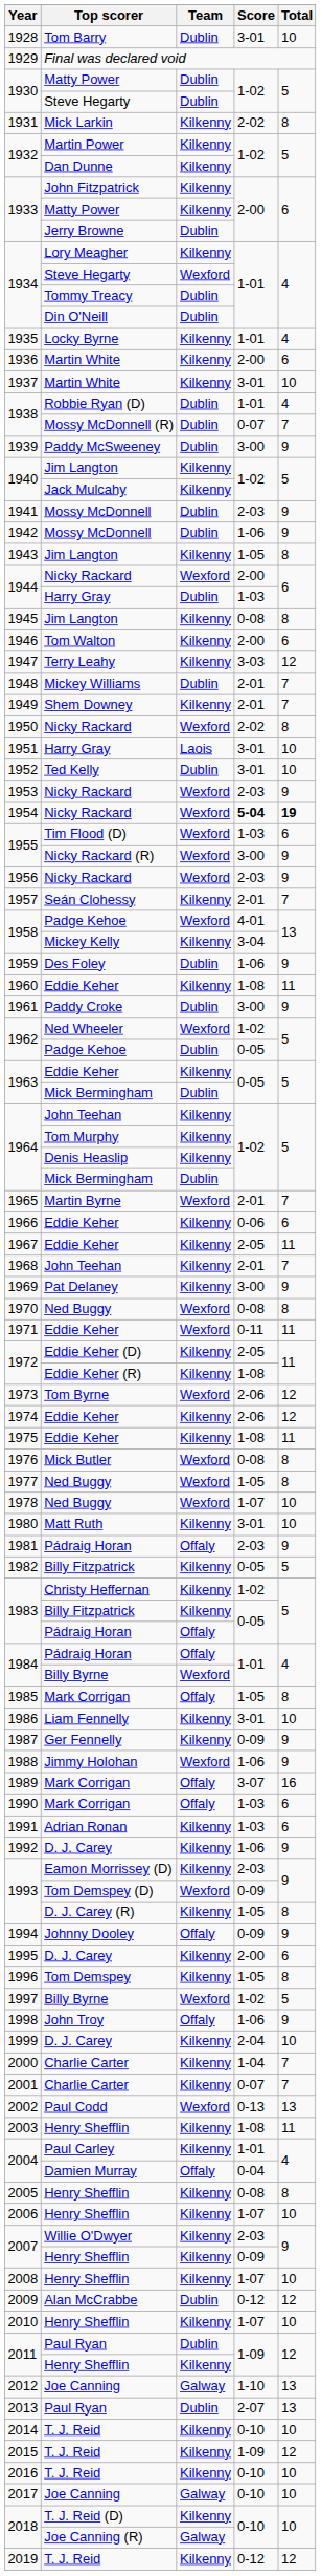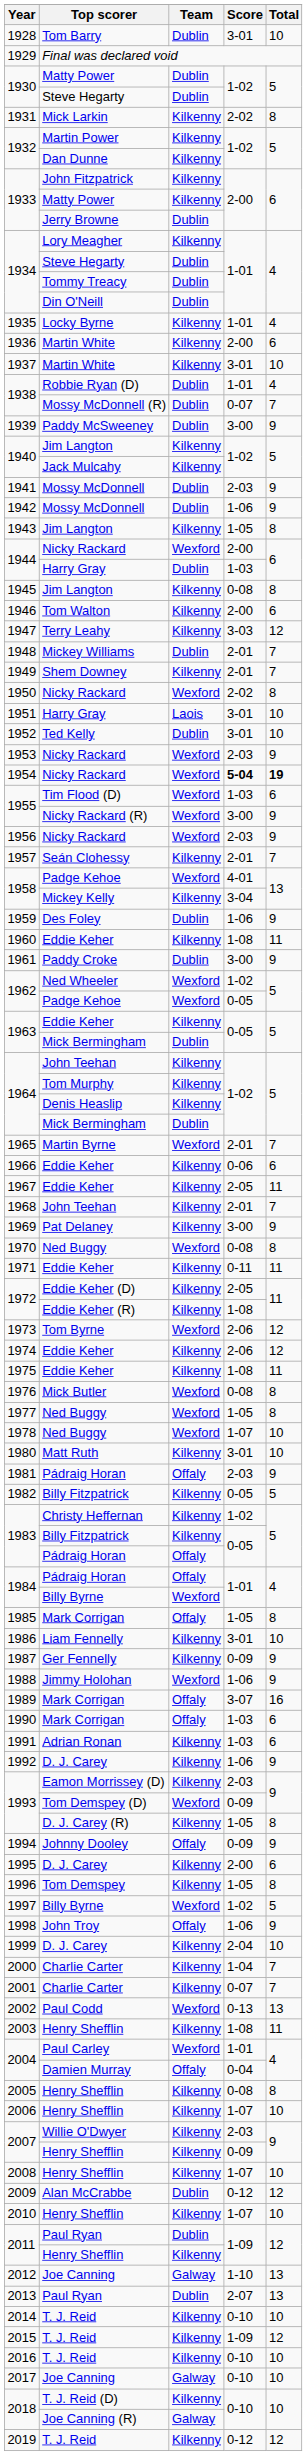 <table class="wikitable sortable">
 <tr>
 </tr>
 <tr>
 <th>Year</th>
 <th>Top scorer</th>
 <th>Team</th>
 <th>Score</th>
 <th>Total</th>
 </tr>
 <tr>
 <td>1928</td>
 <td style="text-align:left;"><a href='#'>Tom Barry</a></td>
 <td style="text-align:left;"><a href='#'>Dublin</a></td>
 <td>3-01</td>
 <td>10</td>
 </tr>
 <tr>
 <td>1929</td>
 <td colspan=4><em>Final was declared void</em></td>
 </tr>
 <tr>
 <td rowspan=2>1930</td>
 <td style="text-align:left;"><a href='#'>Matty Power</a></td>
 <td style="text-align:left;"><a href='#'>Dublin</a></td>
 <td rowspan=2>1-02</td>
 <td rowspan=2>5</td>
 </tr>
 <tr>
 <td style="text-align:left;">Steve Hegarty</td>
 <td style="text-align:left;"><a href='#'>Dublin</a></td>
 </tr>
 <tr>
 <td>1931</td>
 <td style="text-align:left;"><a href='#'>Mick Larkin</a></td>
 <td style="text-align:left;"><a href='#'>Kilkenny</a></td>
 <td>2-02</td>
 <td>8</td>
 </tr>
 <tr>
 <td rowspan=2>1932</td>
 <td style="text-align:left;"><a href='#'>Martin Power</a></td>
 <td style="text-align:left;"><a href='#'>Kilkenny</a></td>
 <td rowspan=2>1-02</td>
 <td rowspan=2>5</td>
 </tr>
 <tr>
 <td style="text-align:left;"><a href='#'>Dan Dunne</a></td>
 <td style="text-align:left;"><a href='#'>Kilkenny</a></td>
 </tr>
 <tr>
 <td rowspan=3>1933</td>
 <td style="text-align:left;"><a href='#'>John Fitzpatrick</a></td>
 <td style="text-align:left;"><a href='#'>Kilkenny</a></td>
 <td rowspan=3>2-00</td>
 <td rowspan=3>6</td>
 </tr>
 <tr>
 <td style="text-align:left;"><a href='#'>Matty Power</a></td>
 <td style="text-align:left;"><a href='#'>Kilkenny</a></td>
 </tr>
 <tr>
 <td style="text-align:left;"><a href='#'>Jerry Browne</a></td>
 <td style="text-align:left;"><a href='#'>Dublin</a></td>
 </tr>
 <tr>
 <td rowspan=4>1934</td>
 <td style="text-align:left;"><a href='#'>Lory Meagher</a></td>
 <td style="text-align:left;"><a href='#'>Kilkenny</a></td>
 <td rowspan=4>1-01</td>
 <td rowspan=4>4</td>
 </tr>
 <tr>
 <td style="text-align:left;"><a href='#'>Steve Hegarty</a></td>
-<td style="text-align:left;"><a href='#'>Wexford</a></td>
+<td style="text-align:left;"><a href='#'>Dublin</a></td>
 </tr>
 <tr>
 <td style="text-align:left;"><a href='#'>Tommy Treacy</a></td>
 <td style="text-align:left;"><a href='#'>Dublin</a></td>
 </tr>
 <tr>
 <td style="text-align:left;"><a href='#'>Din O'Neill</a></td>
 <td style="text-align:left;"><a href='#'>Dublin</a></td>
 </tr>
 <tr>
 <td>1935</td>
 <td style="text-align:left;"><a href='#'>Locky Byrne</a></td>
 <td style="text-align:left;"><a href='#'>Kilkenny</a></td>
 <td>1-01</td>
 <td>4</td>
 </tr>
 <tr>
 <td>1936</td>
 <td style="text-align:left;"><a href='#'>Martin White</a></td>
 <td style="text-align:left;"><a href='#'>Kilkenny</a></td>
 <td>2-00</td>
 <td>6</td>
 </tr>
 <tr>
 <td>1937</td>
 <td style="text-align:left;"><a href='#'>Martin White</a></td>
 <td style="text-align:left;"><a href='#'>Kilkenny</a></td>
 <td>3-01</td>
 <td>10</td>
 </tr>
 <tr>
 <td rowspan=2>1938</td>
 <td style="text-align:left;"><a href='#'>Robbie Ryan</a> (D)</td>
 <td style="text-align:left;"><a href='#'>Dublin</a></td>
 <td>1-01</td>
 <td>4</td>
 </tr>
 <tr>
 <td style="text-align:left;"><a href='#'>Mossy McDonnell</a> (R)</td>
 <td style="text-align:left;"><a href='#'>Dublin</a></td>
 <td>0-07</td>
 <td>7</td>
 </tr>
 <tr>
 <td>1939</td>
 <td style="text-align:left;"><a href='#'>Paddy McSweeney</a></td>
 <td style="text-align:left;"><a href='#'>Dublin</a></td>
 <td>3-00</td>
 <td>9</td>
 </tr>
 <tr>
 <td rowspan=2>1940</td>
 <td style="text-align:left;"><a href='#'>Jim Langton</a></td>
 <td style="text-align:left;"><a href='#'>Kilkenny</a></td>
 <td rowspan=2>1-02</td>
 <td rowspan=2>5</td>
 </tr>
 <tr>
 <td style="text-align:left;"><a href='#'>Jack Mulcahy</a></td>
 <td style="text-align:left;"><a href='#'>Kilkenny</a></td>
 </tr>
 <tr>
 <td>1941</td>
 <td style="text-align:left;"><a href='#'>Mossy McDonnell</a></td>
 <td style="text-align:left;"><a href='#'>Dublin</a></td>
 <td>2-03</td>
 <td>9</td>
 </tr>
 <tr>
 <td>1942</td>
 <td style="text-align:left;"><a href='#'>Mossy McDonnell</a></td>
 <td style="text-align:left;"><a href='#'>Dublin</a></td>
 <td>1-06</td>
 <td>9</td>
 </tr>
 <tr>
 <td>1943</td>
 <td style="text-align:left;"><a href='#'>Jim Langton</a></td>
 <td style="text-align:left;"><a href='#'>Kilkenny</a></td>
 <td>1-05</td>
 <td>8</td>
 </tr>
 <tr>
 <td rowspan=2>1944</td>
 <td style="text-align:left;"><a href='#'>Nicky Rackard</a></td>
 <td style="text-align:left;"><a href='#'>Wexford</a></td>
 <td>2-00</td>
 <td rowspan=2>6</td>
 </tr>
 <tr>
 <td style="text-align:left;"><a href='#'>Harry Gray</a></td>
 <td style="text-align:left;"><a href='#'>Dublin</a></td>
 <td>1-03</td>
 </tr>
 <tr>
 <td>1945</td>
 <td style="text-align:left;"><a href='#'>Jim Langton</a></td>
 <td style="text-align:left;"><a href='#'>Kilkenny</a></td>
 <td>0-08</td>
 <td>8</td>
 </tr>
 <tr>
 <td>1946</td>
 <td style="text-align:left;"><a href='#'>Tom Walton</a></td>
 <td style="text-align:left;"><a href='#'>Kilkenny</a></td>
 <td>2-00</td>
 <td>6</td>
 </tr>
 <tr>
 <td>1947</td>
 <td style="text-align:left;"><a href='#'>Terry Leahy</a></td>
 <td style="text-align:left;"><a href='#'>Kilkenny</a></td>
 <td>3-03</td>
 <td>12</td>
 </tr>
 <tr>
 <td>1948</td>
 <td style="text-align:left;"><a href='#'>Mickey Williams</a></td>
 <td style="text-align:left;"><a href='#'>Dublin</a></td>
 <td>2-01</td>
 <td>7</td>
 </tr>
 <tr>
 <td>1949</td>
 <td style="text-align:left;"><a href='#'>Shem Downey</a></td>
 <td style="text-align:left;"><a href='#'>Kilkenny</a></td>
 <td>2-01</td>
 <td>7</td>
 </tr>
 <tr>
 <td>1950</td>
 <td style="text-align:left;"><a href='#'>Nicky Rackard</a></td>
 <td style="text-align:left;"><a href='#'>Wexford</a></td>
 <td>2-02</td>
 <td>8</td>
 </tr>
 <tr>
 <td>1951</td>
 <td style="text-align:left;"><a href='#'>Harry Gray</a></td>
 <td style="text-align:left;"><a href='#'>Laois</a></td>
 <td>3-01</td>
 <td>10</td>
 </tr>
 <tr>
 <td>1952</td>
 <td style="text-align:left;"><a href='#'>Ted Kelly</a></td>
 <td style="text-align:left;"><a href='#'>Dublin</a></td>
 <td>3-01</td>
 <td>10</td>
 </tr>
 <tr>
 <td>1953</td>
 <td style="text-align:left;"><a href='#'>Nicky Rackard</a></td>
 <td style="text-align:left;"><a href='#'>Wexford</a></td>
 <td>2-03</td>
 <td>9</td>
 </tr>
 <tr>
 <td>1954</td>
 <td style="text-align:left;"><a href='#'>Nicky Rackard</a></td>
 <td style="text-align:left;"><a href='#'>Wexford</a></td>
 <td><strong>5-04</strong></td>
 <td><strong>19</strong></td>
 </tr>
 <tr>
 <td rowspan=2>1955</td>
 <td style="text-align:left;"><a href='#'>Tim Flood</a> (D)</td>
 <td style="text-align:left;"><a href='#'>Wexford</a></td>
 <td>1-03</td>
 <td>6</td>
 </tr>
 <tr>
 <td style="text-align:left;"><a href='#'>Nicky Rackard</a> (R)</td>
 <td style="text-align:left;"><a href='#'>Wexford</a></td>
 <td>3-00</td>
 <td>9</td>
 </tr>
 <tr>
 <td>1956</td>
 <td style="text-align:left;"><a href='#'>Nicky Rackard</a></td>
 <td style="text-align:left;"><a href='#'>Wexford</a></td>
 <td>2-03</td>
 <td>9</td>
 </tr>
 <tr>
 <td>1957</td>
 <td style="text-align:left;"><a href='#'>Seán Clohessy</a></td>
 <td style="text-align:left;"><a href='#'>Kilkenny</a></td>
 <td>2-01</td>
 <td>7</td>
 </tr>
 <tr>
 <td rowspan=2>1958</td>
 <td style="text-align:left;"><a href='#'>Padge Kehoe</a></td>
 <td style="text-align:left;"><a href='#'>Wexford</a></td>
 <td>4-01</td>
 <td rowspan=2>13</td>
 </tr>
 <tr>
 <td style="text-align:left;"><a href='#'>Mickey Kelly</a></td>
 <td style="text-align:left;"><a href='#'>Kilkenny</a></td>
 <td>3-04</td>
 </tr>
 <tr>
 <td>1959</td>
 <td style="text-align:left;"><a href='#'>Des Foley</a></td>
 <td style="text-align:left;"><a href='#'>Dublin</a></td>
 <td>1-06</td>
 <td>9</td>
 </tr>
 <tr>
 <td>1960</td>
 <td style="text-align:left;"><a href='#'>Eddie Keher</a></td>
 <td style="text-align:left;"><a href='#'>Kilkenny</a></td>
 <td>1-08</td>
 <td>11</td>
 </tr>
 <tr>
 <td>1961</td>
 <td style="text-align:left;"><a href='#'>Paddy Croke</a></td>
 <td style="text-align:left;"><a href='#'>Dublin</a></td>
 <td>3-00</td>
 <td>9</td>
 </tr>
 <tr>
 <td rowspan=2>1962</td>
 <td style="text-align:left;"><a href='#'>Ned Wheeler</a></td>
 <td style="text-align:left;"><a href='#'>Wexford</a></td>
 <td>1-02</td>
 <td rowspan=2>5</td>
 </tr>
 <tr>
 <td style="text-align:left;"><a href='#'>Padge Kehoe</a></td>
-<td style="text-align:left;"><a href='#'>Dublin</a></td>
+<td style="text-align:left;"><a href='#'>Wexford</a></td>
 <td>0-05</td>
 </tr>
 <tr>
 <td rowspan=2>1963</td>
 <td style="text-align:left;"><a href='#'>Eddie Keher</a></td>
 <td style="text-align:left;"><a href='#'>Kilkenny</a></td>
 <td rowspan=2>0-05</td>
 <td rowspan=2>5</td>
 </tr>
 <tr>
 <td style="text-align:left;"><a href='#'>Mick Bermingham</a></td>
 <td style="text-align:left;"><a href='#'>Dublin</a></td>
 </tr>
 <tr>
 <td rowspan=4>1964</td>
 <td style="text-align:left;"><a href='#'>John Teehan</a></td>
 <td style="text-align:left;"><a href='#'>Kilkenny</a></td>
 <td rowspan=4>1-02</td>
 <td rowspan=4>5</td>
 </tr>
 <tr>
 <td style="text-align:left;"><a href='#'>Tom Murphy</a></td>
 <td style="text-align:left;"><a href='#'>Kilkenny</a></td>
 </tr>
 <tr>
 <td style="text-align:left;"><a href='#'>Denis Heaslip</a></td>
 <td style="text-align:left;"><a href='#'>Kilkenny</a></td>
 </tr>
 <tr>
 <td style="text-align:left;"><a href='#'>Mick Bermingham</a></td>
 <td style="text-align:left;"><a href='#'>Dublin</a></td>
 </tr>
 <tr>
 <td>1965</td>
 <td style="text-align:left;"><a href='#'>Martin Byrne</a></td>
 <td style="text-align:left;"><a href='#'>Wexford</a></td>
 <td>2-01</td>
 <td>7</td>
 </tr>
 <tr>
 <td>1966</td>
 <td style="text-align:left;"><a href='#'>Eddie Keher</a></td>
 <td style="text-align:left;"><a href='#'>Kilkenny</a></td>
 <td>0-06</td>
 <td>6</td>
 </tr>
 <tr>
 <td>1967</td>
 <td style="text-align:left;"><a href='#'>Eddie Keher</a></td>
 <td style="text-align:left;"><a href='#'>Kilkenny</a></td>
 <td>2-05</td>
 <td>11</td>
 </tr>
 <tr>
 <td>1968</td>
 <td style="text-align:left;"><a href='#'>John Teehan</a></td>
 <td style="text-align:left;"><a href='#'>Kilkenny</a></td>
 <td>2-01</td>
 <td>7</td>
 </tr>
 <tr>
 <td>1969</td>
 <td style="text-align:left;"><a href='#'>Pat Delaney</a></td>
 <td style="text-align:left;"><a href='#'>Kilkenny</a></td>
 <td>3-00</td>
 <td>9</td>
 </tr>
 <tr>
 <td>1970</td>
 <td style="text-align:left;"><a href='#'>Ned Buggy</a></td>
 <td style="text-align:left;"><a href='#'>Wexford</a></td>
 <td>0-08</td>
 <td>8</td>
 </tr>
 <tr>
 <td>1971</td>
 <td style="text-align:left;"><a href='#'>Eddie Keher</a></td>
-<td style="text-align:left;"><a href='#'>Wexford</a></td>
+<td style="text-align:left;"><a href='#'>Kilkenny</a></td>
 <td>0-11</td>
 <td>11</td>
 </tr>
 <tr>
 <td rowspan=2>1972</td>
 <td style="text-align:left;"><a href='#'>Eddie Keher</a> (D)</td>
 <td style="text-align:left;"><a href='#'>Kilkenny</a></td>
 <td>2-05</td>
 <td rowspan=2>11</td>
 </tr>
 <tr>
 <td style="text-align:left;"><a href='#'>Eddie Keher</a> (R)</td>
 <td style="text-align:left;"><a href='#'>Kilkenny</a></td>
 <td>1-08</td>
 </tr>
 <tr>
 <td>1973</td>
 <td style="text-align:left;"><a href='#'>Tom Byrne</a></td>
 <td style="text-align:left;"><a href='#'>Wexford</a></td>
 <td>2-06</td>
 <td>12</td>
 </tr>
 <tr>
 <td>1974</td>
 <td style="text-align:left;"><a href='#'>Eddie Keher</a></td>
 <td style="text-align:left;"><a href='#'>Kilkenny</a></td>
 <td>2-06</td>
 <td>12</td>
 </tr>
 <tr>
 <td>1975</td>
 <td style="text-align:left;"><a href='#'>Eddie Keher</a></td>
 <td style="text-align:left;"><a href='#'>Kilkenny</a></td>
 <td>1-08</td>
 <td>11</td>
 </tr>
 <tr>
 <td>1976</td>
 <td style="text-align:left;"><a href='#'>Mick Butler</a></td>
 <td style="text-align:left;"><a href='#'>Wexford</a></td>
 <td>0-08</td>
 <td>8</td>
 </tr>
 <tr>
 <td>1977</td>
 <td style="text-align:left;"><a href='#'>Ned Buggy</a></td>
 <td style="text-align:left;"><a href='#'>Wexford</a></td>
 <td>1-05</td>
 <td>8</td>
 </tr>
 <tr>
 <td>1978</td>
 <td style="text-align:left;"><a href='#'>Ned Buggy</a></td>
 <td style="text-align:left;"><a href='#'>Wexford</a></td>
 <td>1-07</td>
 <td>10</td>
 </tr>
 <tr>
 <td>1980</td>
 <td style="text-align:left;"><a href='#'>Matt Ruth</a></td>
 <td style="text-align:left;"><a href='#'>Kilkenny</a></td>
 <td>3-01</td>
 <td>10</td>
 </tr>
 <tr>
 <td>1981</td>
 <td style="text-align:left;"><a href='#'>Pádraig Horan</a></td>
 <td style="text-align:left;"><a href='#'>Offaly</a></td>
 <td>2-03</td>
 <td>9</td>
 </tr>
 <tr>
 <td>1982</td>
 <td style="text-align:left;"><a href='#'>Billy Fitzpatrick</a></td>
 <td style="text-align:left;"><a href='#'>Kilkenny</a></td>
 <td>0-05</td>
 <td>5</td>
 </tr>
 <tr>
 <td rowspan=3>1983</td>
 <td style="text-align:left;"><a href='#'>Christy Heffernan</a></td>
 <td style="text-align:left;"><a href='#'>Kilkenny</a></td>
 <td>1-02</td>
 <td rowspan=3>5</td>
 </tr>
 <tr>
 <td style="text-align:left;"><a href='#'>Billy Fitzpatrick</a></td>
 <td style="text-align:left;"><a href='#'>Kilkenny</a></td>
 <td rowspan=2>0-05</td>
 </tr>
 <tr>
 <td style="text-align:left;"><a href='#'>Pádraig Horan</a></td>
 <td style="text-align:left;"><a href='#'>Offaly</a></td>
 </tr>
 <tr>
 <td rowspan=2>1984</td>
 <td style="text-align:left;"><a href='#'>Pádraig Horan</a></td>
 <td style="text-align:left;"><a href='#'>Offaly</a></td>
 <td rowspan=2>1-01</td>
 <td rowspan=2>4</td>
 </tr>
 <tr>
 <td style="text-align:left;"><a href='#'>Billy Byrne</a></td>
 <td style="text-align:left;"><a href='#'>Wexford</a></td>
 </tr>
 <tr>
 <td>1985</td>
 <td style="text-align:left;"><a href='#'>Mark Corrigan</a></td>
 <td style="text-align:left;"><a href='#'>Offaly</a></td>
 <td>1-05</td>
 <td>8</td>
 </tr>
 <tr>
 <td>1986</td>
 <td style="text-align:left;"><a href='#'>Liam Fennelly</a></td>
 <td style="text-align:left;"><a href='#'>Kilkenny</a></td>
 <td>3-01</td>
 <td>10</td>
 </tr>
 <tr>
 <td>1987</td>
 <td style="text-align:left;"><a href='#'>Ger Fennelly</a></td>
 <td style="text-align:left;"><a href='#'>Kilkenny</a></td>
 <td>0-09</td>
 <td>9</td>
 </tr>
 <tr>
 <td>1988</td>
 <td style="text-align:left;"><a href='#'>Jimmy Holohan</a></td>
 <td style="text-align:left;"><a href='#'>Wexford</a></td>
 <td>1-06</td>
 <td>9</td>
 </tr>
 <tr>
 <td>1989</td>
 <td style="text-align:left;"><a href='#'>Mark Corrigan</a></td>
 <td style="text-align:left;"><a href='#'>Offaly</a></td>
 <td>3-07</td>
 <td>16</td>
 </tr>
 <tr>
 <td>1990</td>
 <td style="text-align:left;"><a href='#'>Mark Corrigan</a></td>
 <td style="text-align:left;"><a href='#'>Offaly</a></td>
 <td>1-03</td>
 <td>6</td>
 </tr>
 <tr>
 <td>1991</td>
 <td style="text-align:left;"><a href='#'>Adrian Ronan</a></td>
 <td style="text-align:left;"><a href='#'>Kilkenny</a></td>
 <td>1-03</td>
 <td>6</td>
 </tr>
 <tr>
 <td>1992</td>
 <td style="text-align:left;"><a href='#'>D. J. Carey</a></td>
 <td style="text-align:left;"><a href='#'>Kilkenny</a></td>
 <td>1-06</td>
 <td>9</td>
 </tr>
 <tr>
 <td rowspan=3>1993</td>
 <td style="text-align:left;"><a href='#'>Eamon Morrissey</a> (D)</td>
 <td style="text-align:left;"><a href='#'>Kilkenny</a></td>
 <td>2-03</td>
 <td rowspan=2>9</td>
 </tr>
 <tr>
 <td style="text-align:left;"><a href='#'>Tom Demspey</a> (D)</td>
 <td style="text-align:left;"><a href='#'>Wexford</a></td>
 <td>0-09</td>
 </tr>
 <tr>
 <td style="text-align:left;"><a href='#'>D. J. Carey</a> (R)</td>
 <td style="text-align:left;"><a href='#'>Kilkenny</a></td>
 <td>1-05</td>
 <td>8</td>
 </tr>
 <tr>
 <td>1994</td>
 <td style="text-align:left;"><a href='#'>Johnny Dooley</a></td>
 <td style="text-align:left;"><a href='#'>Offaly</a></td>
 <td>0-09</td>
 <td>9</td>
 </tr>
 <tr>
 <td>1995</td>
 <td style="text-align:left;"><a href='#'>D. J. Carey</a></td>
 <td style="text-align:left;"><a href='#'>Kilkenny</a></td>
 <td>2-00</td>
 <td>6</td>
 </tr>
 <tr>
 <td>1996</td>
 <td style="text-align:left;"><a href='#'>Tom Demspey</a></td>
 <td style="text-align:left;"><a href='#'>Kilkenny</a></td>
 <td>1-05</td>
 <td>8</td>
 </tr>
 <tr>
 <td>1997</td>
 <td style="text-align:left;"><a href='#'>Billy Byrne</a></td>
 <td style="text-align:left;"><a href='#'>Wexford</a></td>
 <td>1-02</td>
 <td>5</td>
 </tr>
 <tr>
 <td>1998</td>
 <td style="text-align:left;"><a href='#'>John Troy</a></td>
 <td style="text-align:left;"><a href='#'>Offaly</a></td>
 <td>1-06</td>
 <td>9</td>
 </tr>
 <tr>
 <td>1999</td>
 <td style="text-align:left;"><a href='#'>D. J. Carey</a></td>
 <td style="text-align:left;"><a href='#'>Kilkenny</a></td>
 <td>2-04</td>
 <td>10</td>
 </tr>
 <tr>
 <td>2000</td>
 <td style="text-align:left;"><a href='#'>Charlie Carter</a></td>
 <td style="text-align:left;"><a href='#'>Kilkenny</a></td>
 <td>1-04</td>
 <td>7</td>
 </tr>
 <tr>
 <td>2001</td>
 <td style="text-align:left;"><a href='#'>Charlie Carter</a></td>
 <td style="text-align:left;"><a href='#'>Kilkenny</a></td>
 <td>0-07</td>
 <td>7</td>
 </tr>
 <tr>
 <td>2002</td>
 <td style="text-align:left;"><a href='#'>Paul Codd</a></td>
 <td style="text-align:left;"><a href='#'>Wexford</a></td>
 <td>0-13</td>
 <td>13</td>
 </tr>
 <tr>
 <td>2003</td>
 <td style="text-align:left;"><a href='#'>Henry Shefflin</a></td>
 <td style="text-align:left;"><a href='#'>Kilkenny</a></td>
 <td>1-08</td>
 <td>11</td>
 </tr>
 <tr>
 <td rowspan=2>2004</td>
 <td style="text-align:left;"><a href='#'>Paul Carley</a></td>
-<td style="text-align:left;"><a href='#'>Kilkenny</a></td>
+<td style="text-align:left;"><a href='#'>Wexford</a></td>
 <td>1-01</td>
 <td rowspan=2>4</td>
 </tr>
 <tr>
 <td style="text-align:left;"><a href='#'>Damien Murray</a></td>
 <td style="text-align:left;"><a href='#'>Offaly</a></td>
 <td>0-04</td>
 </tr>
 <tr>
 <td>2005</td>
 <td style="text-align:left;"><a href='#'>Henry Shefflin</a></td>
 <td style="text-align:left;"><a href='#'>Kilkenny</a></td>
 <td>0-08</td>
 <td>8</td>
 </tr>
 <tr>
 <td>2006</td>
 <td style="text-align:left;"><a href='#'>Henry Shefflin</a></td>
 <td style="text-align:left;"><a href='#'>Kilkenny</a></td>
 <td>1-07</td>
 <td>10</td>
 </tr>
 <tr>
 <td rowspan=2>2007</td>
 <td style="text-align:left;"><a href='#'>Willie O'Dwyer</a></td>
 <td style="text-align:left;"><a href='#'>Kilkenny</a></td>
 <td>2-03</td>
 <td rowspan=2>9</td>
 </tr>
 <tr>
 <td style="text-align:left;"><a href='#'>Henry Shefflin</a></td>
 <td style="text-align:left;"><a href='#'>Kilkenny</a></td>
 <td>0-09</td>
 </tr>
 <tr>
 <td>2008</td>
 <td style="text-align:left;"><a href='#'>Henry Shefflin</a></td>
 <td style="text-align:left;"><a href='#'>Kilkenny</a></td>
 <td>1-07</td>
 <td>10</td>
 </tr>
 <tr>
 <td>2009</td>
 <td style="text-align:left;"><a href='#'>Alan McCrabbe</a></td>
 <td style="text-align:left;"><a href='#'>Dublin</a></td>
 <td>0-12</td>
 <td>12</td>
 </tr>
 <tr>
 <td>2010</td>
 <td style="text-align:left;"><a href='#'>Henry Shefflin</a></td>
 <td style="text-align:left;"><a href='#'>Kilkenny</a></td>
 <td>1-07</td>
 <td>10</td>
 </tr>
 <tr>
 <td rowspan=2>2011</td>
 <td style="text-align:left;"><a href='#'>Paul Ryan</a></td>
 <td style="text-align:left;"><a href='#'>Dublin</a></td>
 <td rowspan=2>1-09</td>
 <td rowspan=2>12</td>
 </tr>
 <tr>
 <td style="text-align:left;"><a href='#'>Henry Shefflin</a></td>
 <td style="text-align:left;"><a href='#'>Kilkenny</a></td>
 </tr>
 <tr>
 <td>2012</td>
 <td style="text-align:left;"><a href='#'>Joe Canning</a></td>
 <td style="text-align:left;"><a href='#'>Galway</a></td>
 <td>1-10</td>
 <td>13</td>
 </tr>
 <tr>
 <td>2013</td>
 <td style="text-align:left;"><a href='#'>Paul Ryan</a></td>
 <td style="text-align:left;"><a href='#'>Dublin</a></td>
 <td>2-07</td>
 <td>13</td>
 </tr>
 <tr>
 <td>2014</td>
 <td style="text-align:left;"><a href='#'>T. J. Reid</a></td>
 <td style="text-align:left;"><a href='#'>Kilkenny</a></td>
 <td>0-10</td>
 <td>10</td>
 </tr>
 <tr>
 <td>2015</td>
 <td style="text-align:left;"><a href='#'>T. J. Reid</a></td>
 <td style="text-align:left;"><a href='#'>Kilkenny</a></td>
 <td>1-09</td>
 <td>12</td>
 </tr>
 <tr>
 <td>2016</td>
 <td style="text-align:left;"><a href='#'>T. J. Reid</a></td>
 <td style="text-align:left;"><a href='#'>Kilkenny</a></td>
 <td>0-10</td>
 <td>10</td>
 </tr>
 <tr>
 <td>2017</td>
 <td style="text-align:left;"><a href='#'>Joe Canning</a></td>
 <td style="text-align:left;"><a href='#'>Galway</a></td>
 <td>0-10</td>
 <td>10</td>
 </tr>
 <tr>
 <td rowspan=2>2018</td>
 <td style="text-align:left;"><a href='#'>T. J. Reid</a> (D)</td>
 <td style="text-align:left;"><a href='#'>Kilkenny</a></td>
 <td rowspan=2>0-10</td>
 <td rowspan=2>10</td>
 </tr>
 <tr>
 <td style="text-align:left;"><a href='#'>Joe Canning</a> (R)</td>
 <td style="text-align:left;"><a href='#'>Galway</a></td>
 </tr>
 <tr>
 <td>2019</td>
 <td style="text-align:left;"><a href='#'>T. J. Reid</a></td>
 <td style="text-align:left;"><a href='#'>Kilkenny</a></td>
 <td>0-12</td>
 <td>12</td>
 </tr>
 </table>
